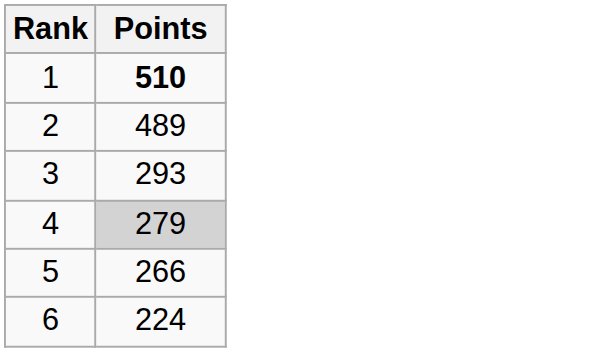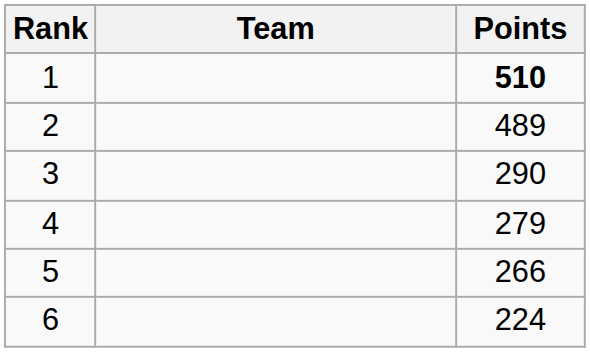 <table class="wikitable" style="text-align:center;">
 <tr>
 <th width=40>Rank</th>
+<th width=180>Team</th>
 <th width=60>Points</th>
 </tr>
 <tr>
 <td>1</td>
+<td align=left></td>
 <td><strong>510</strong></td>
 </tr>
 <tr>
 <td>2</td>
+<td align=left></td>
 <td>489</td>
 </tr>
 <tr>
 <td>3</td>
-<td>293</td>
+<td align=left></td>
+<td>290</td>
 </tr>
 <tr>
 <td>4</td>
-<td style="background: lightgrey;">279</td>
+<td align=left></td>
+<td>279</td>
 </tr>
 <tr>
 <td>5</td>
+<td align=left></td>
 <td>266</td>
 </tr>
 <tr>
 <td>6</td>
+<td align=left></td>
 <td>224</td>
 </tr>
 </table>
